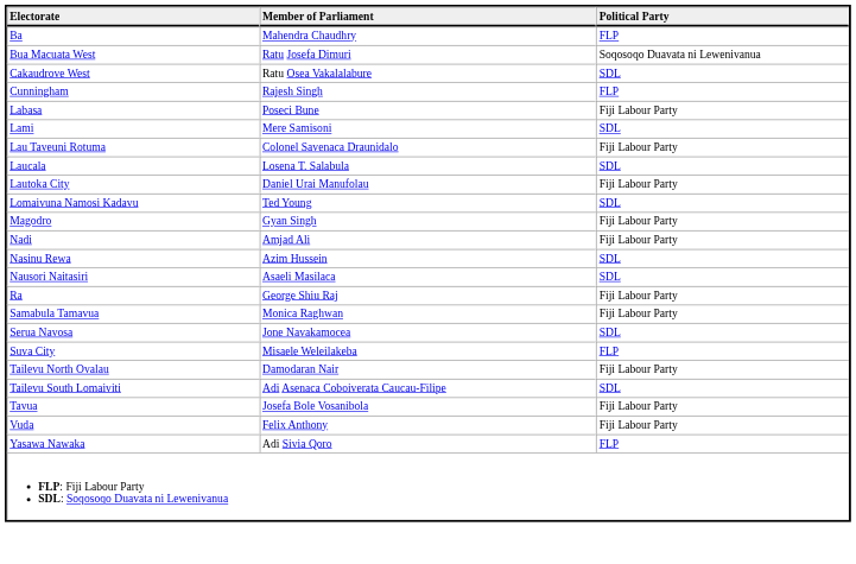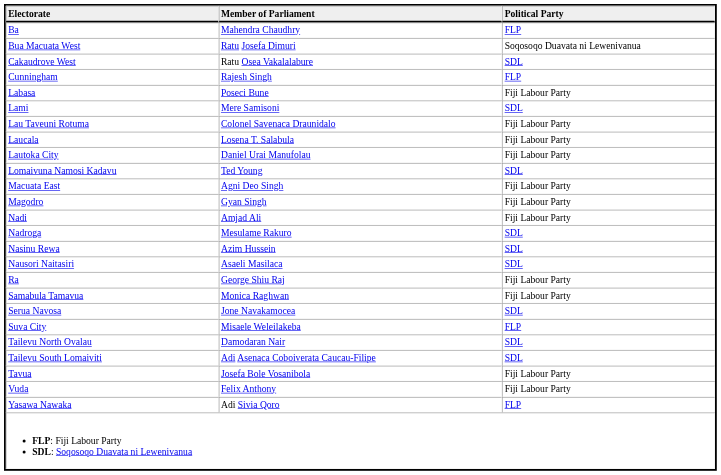 <table border="1" cellpadding="3" cellspacing="0" style="width:75%; margin:auto; margin:5px; border:3px solid;">
 <tr>
 <td td  style="width:30%; border-bottom:3px solid; background:#efefef;"><strong>Electorate</strong></td>
 <td td  style="width:40%; border-bottom:3px solid; background:#efefef;"><strong>Member of Parliament</strong></td>
 <td td  style="width:30%; border-bottom:3px solid; background:#efefef;"><strong>Political Party</strong></td>
 </tr>
 <tr>
 <td><a href='#'>Ba</a></td>
 <td><a href='#'>Mahendra Chaudhry</a></td>
 <td><a href='#'>FLP</a></td>
 </tr>
 <tr>
 <td><a href='#'>Bua Macuata West</a></td>
 <td><a href='#'>Ratu</a> <a href='#'>Josefa Dimuri</a></td>
 <td>Soqosoqo Duavata ni Lewenivanua</td>
 </tr>
 <tr>
 <td><a href='#'>Cakaudrove West</a></td>
 <td>Ratu <a href='#'>Osea Vakalalabure</a></td>
 <td><a href='#'>SDL</a></td>
 </tr>
 <tr>
 <td><a href='#'>Cunningham</a></td>
 <td><a href='#'>Rajesh Singh</a></td>
 <td><a href='#'>FLP</a></td>
 </tr>
 <tr>
 <td><a href='#'>Labasa</a></td>
 <td><a href='#'>Poseci Bune</a></td>
 <td>Fiji Labour Party</td>
 </tr>
 <tr>
 <td><a href='#'>Lami</a></td>
 <td><a href='#'>Mere Samisoni</a></td>
 <td><a href='#'>SDL</a></td>
 </tr>
 <tr>
 <td><a href='#'>Lau Taveuni Rotuma</a></td>
 <td><a href='#'>Colonel Savenaca Draunidalo</a></td>
 <td>Fiji Labour Party</td>
 </tr>
 <tr>
 <td><a href='#'>Laucala</a></td>
 <td><a href='#'>Losena T. Salabula</a></td>
-<td><a href='#'>SDL</a></td>
+<td>Fiji Labour Party</td>
 </tr>
 <tr>
 <td><a href='#'>Lautoka City</a></td>
 <td><a href='#'>Daniel Urai Manufolau</a></td>
 <td>Fiji Labour Party</td>
 </tr>
 <tr>
 <td><a href='#'>Lomaivuna Namosi Kadavu</a></td>
 <td><a href='#'>Ted Young</a></td>
 <td><a href='#'>SDL</a></td>
 </tr>
 <tr>
+<td><a href='#'>Macuata East</a></td>
+<td><a href='#'>Agni Deo Singh</a></td>
+<td>Fiji Labour Party</td>
+</tr>
+<tr>
 <td><a href='#'>Magodro</a></td>
 <td><a href='#'>Gyan Singh</a></td>
 <td>Fiji Labour Party</td>
 </tr>
 <tr>
 <td><a href='#'>Nadi</a></td>
 <td><a href='#'>Amjad Ali</a></td>
 <td>Fiji Labour Party</td>
+</tr>
+<tr>
+<td><a href='#'>Nadroga</a></td>
+<td><a href='#'>Mesulame Rakuro</a></td>
+<td><a href='#'>SDL</a></td>
 </tr>
 <tr>
 <td><a href='#'>Nasinu Rewa</a></td>
 <td><a href='#'>Azim Hussein</a></td>
 <td><a href='#'>SDL</a></td>
 </tr>
 <tr>
 <td><a href='#'>Nausori Naitasiri</a></td>
 <td><a href='#'>Asaeli Masilaca</a></td>
 <td><a href='#'>SDL</a></td>
 </tr>
 <tr>
 <td><a href='#'>Ra</a></td>
 <td><a href='#'>George Shiu Raj</a></td>
 <td>Fiji Labour Party</td>
 </tr>
 <tr>
 <td><a href='#'>Samabula Tamavua</a></td>
 <td><a href='#'>Monica Raghwan</a></td>
 <td>Fiji Labour Party</td>
 </tr>
 <tr>
 <td><a href='#'>Serua Navosa</a></td>
 <td><a href='#'>Jone Navakamocea</a></td>
 <td><a href='#'>SDL</a></td>
 </tr>
 <tr>
 <td><a href='#'>Suva City</a></td>
 <td><a href='#'>Misaele Weleilakeba</a></td>
 <td><a href='#'>FLP</a></td>
 </tr>
 <tr>
 <td><a href='#'>Tailevu North Ovalau</a></td>
 <td><a href='#'>Damodaran Nair</a></td>
-<td>Fiji Labour Party</td>
+<td><a href='#'>SDL</a></td>
 </tr>
 <tr>
 <td><a href='#'>Tailevu South Lomaiviti</a></td>
 <td><a href='#'>Adi</a> <a href='#'>Asenaca Coboiverata Caucau-Filipe</a></td>
 <td><a href='#'>SDL</a></td>
 </tr>
 <tr>
 <td><a href='#'>Tavua</a></td>
 <td><a href='#'>Josefa Bole Vosanibola</a></td>
 <td>Fiji Labour Party</td>
 </tr>
 <tr>
 <td><a href='#'>Vuda</a></td>
 <td><a href='#'>Felix Anthony</a></td>
 <td>Fiji Labour Party</td>
 </tr>
 <tr>
 <td><a href='#'>Yasawa Nawaka</a></td>
 <td>Adi <a href='#'>Sivia Qoro</a></td>
 <td><a href='#'>FLP</a></td>
 </tr>
 <tr>
 <td colspan=3><br><ul><li><strong>FLP</strong>: Fiji Labour Party</li><li><strong>SDL</strong>: <a href='#'>Soqosoqo Duavata ni Lewenivanua</a></li></ul></td>
 </tr>
 </table>
